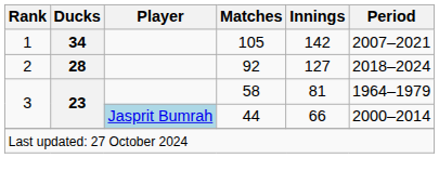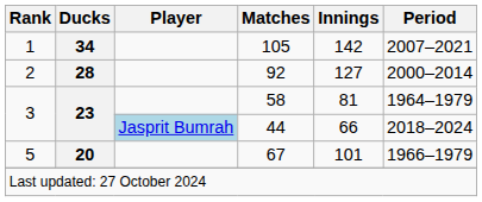 <table class="wikitable sortable">
 <tr>
 <th scope=col>Rank</th>
 <th scope=col>Ducks</th>
 <th scope=col>Player</th>
 <th scope=col>Matches</th>
 <th scope=col>Innings</th>
 <th scope=col>Period</th>
 </tr>
 <tr>
 <td align=center>1</td>
 <th scope=row style=text-align:center;>34</th>
 <td></td>
 <td align=center>105</td>
 <td align=center>142</td>
 <td>2007–2021</td>
 </tr>
 <tr>
 <td align=center>2</td>
 <th scope=row style=text-align:center;>28</th>
 <td></td>
 <td align=center>92</td>
 <td align=center>127</td>
-<td>2018–2024</td>
+<td>2000–2014</td>
 </tr>
 <tr>
 <td rowspan="2" align="center">3</td>
 <th rowspan="2" scope="row" style="text-align:center;">23</th>
 <td></td>
 <td align=center>58</td>
 <td align=center>81</td>
 <td>1964–1979</td>
 </tr>
 <tr>
 <td style="background: lightblue;"><a href='#'>Jasprit Bumrah</a></td>
 <td align=center>44</td>
 <td align=center>66</td>
-<td>2000–2014</td>
+<td>2018–2024</td>
+</tr>
+<tr>
+<td align=center>5</td>
+<th scope=row style=text-align:center;>20</th>
+<td></td>
+<td align=center>67</td>
+<td align=center>101</td>
+<td>1966–1979</td>
 </tr>
 <tr>
 </tr>
 <tr class=sortbottom>
 <td colspan=6><small>Last updated: 27 October 2024</small></td>
 </tr>
 </table>
